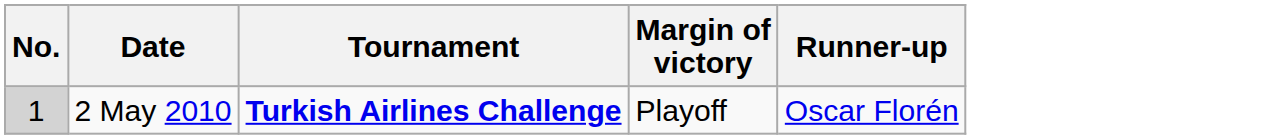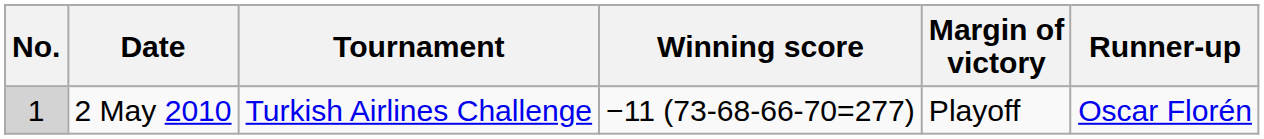 <table class="wikitable" style="font-size:95%;">
 <tr>
 <th>No.</th>
 <th>Date</th>
 <th>Tournament</th>
+<th>Winning score</th>
 <th>Margin of<br>victory</th>
 <th>Runner-up</th>
 </tr>
 <tr>
 <td align=center style="background: lightgrey;">1</td>
 <td align=right>2 May <a href='#'>2010</a></td>
-<td><strong><a href='#'>Turkish Airlines Challenge</a></strong></td>
+<td><a href='#'>Turkish Airlines Challenge</a></td>
+<td>−11 (73-68-66-70=277)</td>
 <td>Playoff</td>
 <td> <a href='#'>Oscar Florén</a></td>
 </tr>
 </table>
